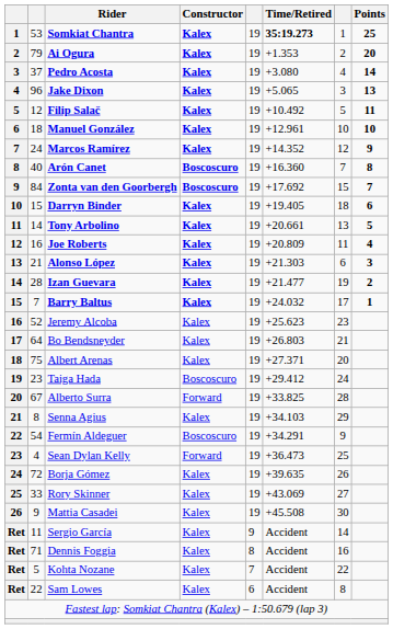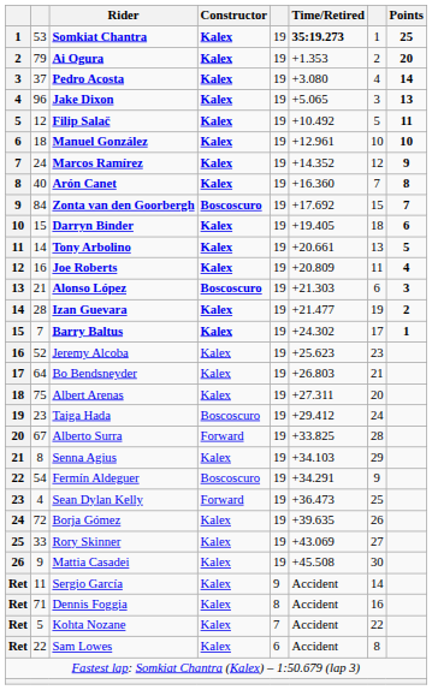 <table class="wikitable sortable" style="font-size: 85%;">
 <tr>
 <th scope="col"></th>
 <th scope="col"></th>
 <th scope="col">Rider</th>
 <th scope="col">Constructor</th>
 <th scope="col" class="unsortable"></th>
 <th scope="col" class="unsortable">Time/Retired</th>
 <th scope="col"></th>
 <th scope="col">Points</th>
 </tr>
 <tr>
 <th scope="row">1</th>
 <td align="center">53</td>
 <td data-sort-value="cha"> <strong><a href='#'>Somkiat Chantra</a></strong></td>
 <td><strong><a href='#'>Kalex</a></strong></td>
 <td>19</td>
 <td><strong>35:19.273</strong></td>
 <td align="center">1</td>
 <td align="center"><strong>25</strong></td>
 </tr>
 <tr>
 <th scope="row">2</th>
 <td align="center">79</td>
 <td data-sort-value="ogu"> <strong><a href='#'>Ai Ogura</a></strong></td>
 <td><strong><a href='#'>Kalex</a></strong></td>
 <td>19</td>
 <td>+1.353</td>
 <td align="center">2</td>
 <td align="center"><strong>20</strong></td>
 </tr>
 <tr>
 <th scope="row">3</th>
 <td align="center">37</td>
 <td data-sort-value="aco"> <strong><a href='#'>Pedro Acosta</a></strong></td>
 <td><strong><a href='#'>Kalex</a></strong></td>
 <td>19</td>
 <td>+3.080</td>
 <td align="center">4</td>
 <td align="center"><strong>14</strong></td>
 </tr>
 <tr>
 <th scope="row">4</th>
 <td align="center">96</td>
 <td data-sort-value="dix"> <strong><a href='#'>Jake Dixon</a></strong></td>
 <td><strong><a href='#'>Kalex</a></strong></td>
 <td>19</td>
 <td>+5.065</td>
 <td align="center">3</td>
 <td align="center"><strong>13</strong></td>
 </tr>
 <tr>
 <th scope="row">5</th>
 <td align="center">12</td>
 <td data-sort-value="sal"> <strong><a href='#'>Filip Salač</a></strong></td>
 <td><strong><a href='#'>Kalex</a></strong></td>
 <td>19</td>
 <td>+10.492</td>
 <td align="center">5</td>
 <td align="center"><strong>11</strong></td>
 </tr>
 <tr>
 <th scope="row">6</th>
 <td align="center">18</td>
 <td data-sort-value="gon"> <strong><a href='#'>Manuel González</a></strong></td>
 <td><strong><a href='#'>Kalex</a></strong></td>
 <td>19</td>
 <td>+12.961</td>
 <td align="center">10</td>
 <td align="center"><strong>10</strong></td>
 </tr>
 <tr>
 <th scope="row">7</th>
 <td align="center">24</td>
 <td data-sort-value="ram"> <strong><a href='#'>Marcos Ramírez</a></strong></td>
 <td><strong><a href='#'>Kalex</a></strong></td>
 <td>19</td>
 <td>+14.352</td>
 <td align="center">12</td>
 <td align="center"><strong>9</strong></td>
 </tr>
 <tr>
 <th scope="row">8</th>
 <td align="center">40</td>
 <td data-sort-value="can"> <strong><a href='#'>Arón Canet</a></strong></td>
-<td><strong><a href='#'>Boscoscuro</a></strong></td>
+<td><strong><a href='#'>Kalex</a></strong></td>
 <td>19</td>
 <td>+16.360</td>
 <td align="center">7</td>
 <td align="center"><strong>8</strong></td>
 </tr>
 <tr>
 <th scope="row">9</th>
 <td align="center">84</td>
 <td data-sort-value="goo"> <strong><a href='#'>Zonta van den Goorbergh</a></strong></td>
 <td><strong><a href='#'>Boscoscuro</a></strong></td>
 <td>19</td>
 <td>+17.692</td>
 <td align="center">15</td>
 <td align="center"><strong>7</strong></td>
 </tr>
 <tr>
 <th scope="row">10</th>
 <td align="center">15</td>
 <td data-sort-value="bin"> <strong><a href='#'>Darryn Binder</a></strong></td>
 <td><strong><a href='#'>Kalex</a></strong></td>
 <td>19</td>
 <td>+19.405</td>
 <td align="center">18</td>
 <td align="center"><strong>6</strong></td>
 </tr>
 <tr>
 <th scope="row">11</th>
 <td align="center">14</td>
 <td data-sort-value="arb"> <strong><a href='#'>Tony Arbolino</a></strong></td>
 <td><strong><a href='#'>Kalex</a></strong></td>
 <td>19</td>
 <td>+20.661</td>
 <td align="center">13</td>
 <td align="center"><strong>5</strong></td>
 </tr>
 <tr>
 <th scope="row">12</th>
 <td align="center">16</td>
 <td data-sort-value="rob"> <strong><a href='#'>Joe Roberts</a></strong></td>
 <td><strong><a href='#'>Kalex</a></strong></td>
 <td>19</td>
 <td>+20.809</td>
 <td align="center">11</td>
 <td align="center"><strong>4</strong></td>
 </tr>
 <tr>
 <th scope="row">13</th>
 <td align="center">21</td>
 <td data-sort-value="lop"> <strong><a href='#'>Alonso López</a></strong></td>
-<td><strong><a href='#'>Kalex</a></strong></td>
+<td><strong><a href='#'>Boscoscuro</a></strong></td>
 <td>19</td>
 <td>+21.303</td>
 <td align="center">6</td>
 <td align="center"><strong>3</strong></td>
 </tr>
 <tr>
 <th scope="row">14</th>
 <td align="center">28</td>
 <td data-sort-value="gue"> <strong><a href='#'>Izan Guevara</a></strong></td>
 <td><strong><a href='#'>Kalex</a></strong></td>
 <td>19</td>
 <td>+21.477</td>
 <td align="center">19</td>
 <td align="center"><strong>2</strong></td>
 </tr>
 <tr>
 <th scope="row">15</th>
 <td align="center">7</td>
 <td data-sort-value="bal"> <strong><a href='#'>Barry Baltus</a></strong></td>
 <td><strong><a href='#'>Kalex</a></strong></td>
 <td>19</td>
-<td>+24.032</td>
+<td>+24.302</td>
 <td align="center">17</td>
 <td align="center"><strong>1</strong></td>
 </tr>
 <tr>
 <th scope="row">16</th>
 <td align="center">52</td>
 <td data-sort-value="alc"> <a href='#'>Jeremy Alcoba</a></td>
 <td><a href='#'>Kalex</a></td>
 <td>19</td>
 <td>+25.623</td>
 <td align="center">23</td>
 <td align="center"></td>
 </tr>
 <tr>
 <th scope="row">17</th>
 <td align="center">64</td>
 <td data-sort-value="ben"> <a href='#'>Bo Bendsneyder</a></td>
 <td><a href='#'>Kalex</a></td>
 <td>19</td>
 <td>+26.803</td>
 <td align="center">21</td>
 <td align="center"></td>
 </tr>
 <tr>
 <th scope="row">18</th>
 <td align="center">75</td>
 <td data-sort-value="are"> <a href='#'>Albert Arenas</a></td>
 <td><a href='#'>Kalex</a></td>
 <td>19</td>
-<td>+27.371</td>
+<td>+27.311</td>
 <td align="center">20</td>
 <td align="center"></td>
 </tr>
 <tr>
 <th scope="row">19</th>
 <td align="center">23</td>
 <td data-sort-value="had"> <a href='#'>Taiga Hada</a></td>
 <td><a href='#'>Boscoscuro</a></td>
 <td>19</td>
 <td>+29.412</td>
 <td align="center">24</td>
 <td></td>
 </tr>
 <tr>
 <th scope="row">20</th>
 <td align="center">67</td>
 <td data-sort-value="sur"> <a href='#'>Alberto Surra</a></td>
 <td><a href='#'>Forward</a></td>
 <td>19</td>
 <td>+33.825</td>
 <td align="center">28</td>
 <td></td>
 </tr>
 <tr>
 <th scope="row">21</th>
 <td align="center">8</td>
 <td data-sort-value="agi"> <a href='#'>Senna Agius</a></td>
 <td><a href='#'>Kalex</a></td>
 <td>19</td>
 <td>+34.103</td>
 <td align="center">29</td>
 <td align="center"></td>
 </tr>
 <tr>
 <th scope="row">22</th>
 <td align="center">54</td>
 <td data-sort-value="ald"> <a href='#'>Fermín Aldeguer</a></td>
 <td><a href='#'>Boscoscuro</a></td>
 <td>19</td>
 <td>+34.291</td>
 <td align="center">9</td>
 <td align="center"></td>
 </tr>
 <tr>
 <th scope="row">23</th>
 <td align="center">4</td>
 <td data-sort-value="kel"> <a href='#'>Sean Dylan Kelly</a></td>
 <td><a href='#'>Forward</a></td>
 <td>19</td>
 <td>+36.473</td>
 <td align="center">25</td>
 <td align="center"></td>
 </tr>
 <tr>
 <th scope="row">24</th>
 <td align="center">72</td>
 <td data-sort-value="gom"> <a href='#'>Borja Gómez</a></td>
 <td><a href='#'>Kalex</a></td>
 <td>19</td>
 <td>+39.635</td>
 <td align="center">26</td>
 <td></td>
 </tr>
 <tr>
 <th scope="row">25</th>
 <td align="center">33</td>
 <td data-sort-value="ski"> <a href='#'>Rory Skinner</a></td>
 <td><a href='#'>Kalex</a></td>
 <td>19</td>
 <td>+43.069</td>
 <td align="center">27</td>
 <td></td>
 </tr>
 <tr>
 <th scope="row">26</th>
 <td align="center">9</td>
 <td data-sort-value="cas"> <a href='#'>Mattia Casadei</a></td>
 <td><a href='#'>Kalex</a></td>
 <td>19</td>
 <td>+45.508</td>
 <td align="center">30</td>
 <td align="center"></td>
 </tr>
 <tr>
 <th scope="row">Ret</th>
 <td align="center">11</td>
 <td data-sort-value="gar"> <a href='#'>Sergio García</a></td>
 <td><a href='#'>Kalex</a></td>
 <td>9</td>
 <td>Accident</td>
 <td align="center">14</td>
 <td align="center"></td>
 </tr>
 <tr>
 <th scope="row">Ret</th>
 <td align="center">71</td>
 <td data-sort-value="fog"> <a href='#'>Dennis Foggia</a></td>
 <td><a href='#'>Kalex</a></td>
 <td>8</td>
 <td>Accident</td>
 <td align="center">16</td>
 <td align="center"></td>
 </tr>
 <tr>
 <th scope="row">Ret</th>
 <td align="center">5</td>
 <td data-sort-value="noz"> <a href='#'>Kohta Nozane</a></td>
 <td><a href='#'>Kalex</a></td>
 <td>7</td>
 <td>Accident</td>
 <td align="center">22</td>
 <td></td>
 </tr>
 <tr>
 <th scope="row">Ret</th>
 <td align="center">22</td>
 <td data-sort-value="low"> <a href='#'>Sam Lowes</a></td>
 <td><a href='#'>Kalex</a></td>
 <td>6</td>
 <td>Accident</td>
 <td align="center">8</td>
 <td align="center"></td>
 </tr>
 <tr class="sortbottom">
 <td colspan="8" style="text-align:center"><em><a href='#'>Fastest lap</a>:  <a href='#'>Somkiat Chantra</a> (<a href='#'>Kalex</a>) – 1:50.679 (lap 3)</em></td>
 </tr>
 <tr>
 <th colspan=8></th>
 </tr>
 </table>
